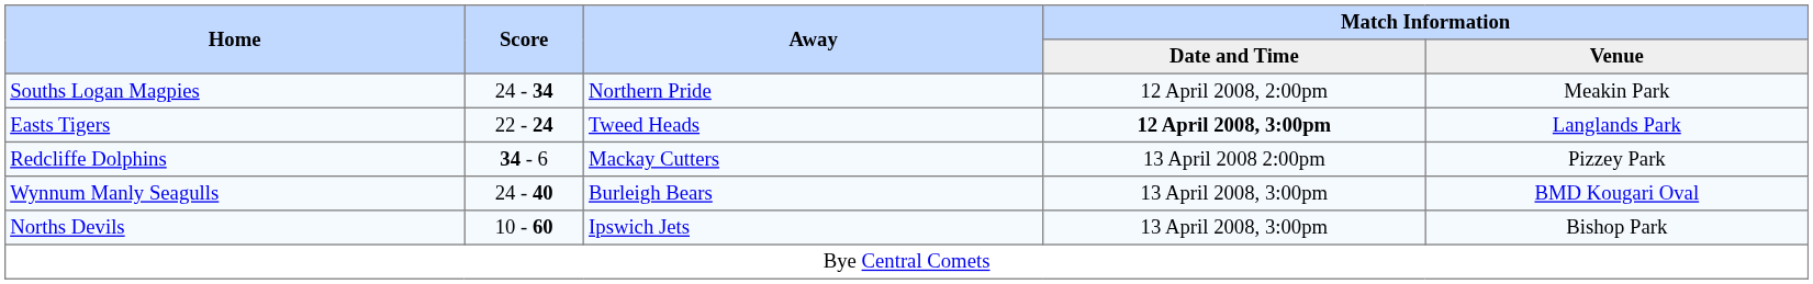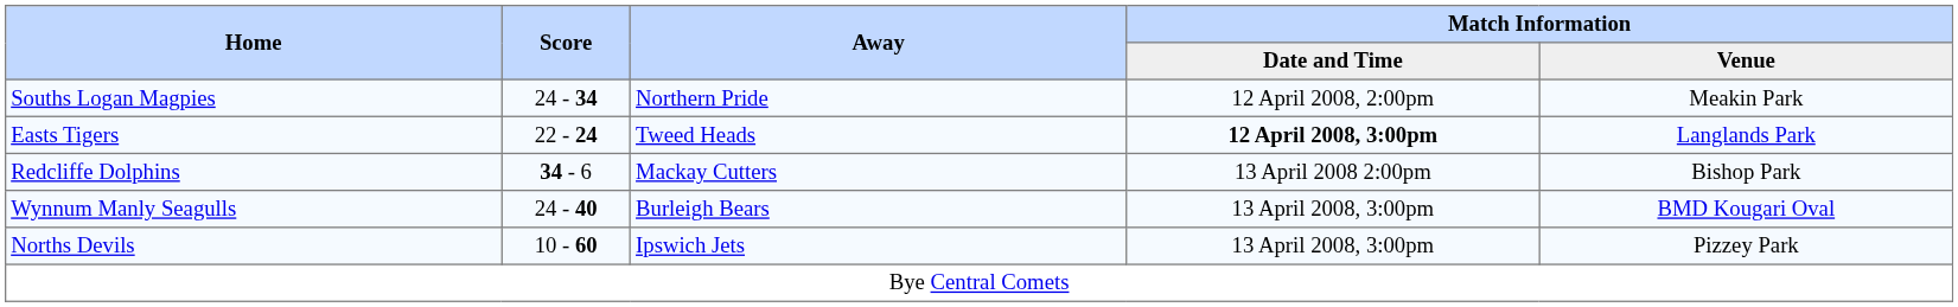 <table border=1 style="border-collapse:collapse; font-size:90%; text-align:center;" cellpadding=3 cellspacing=0>
 <tr bgcolor=#C1D8FF>
 <th rowspan=2 width=12%>Home</th>
 <th rowspan=2 width=3%>Score</th>
 <th rowspan=2 width=12%>Away</th>
 <th colspan=5>Match Information</th>
 </tr>
 <tr bgcolor=#EFEFEF>
 <th width=10%>Date and Time</th>
 <th width=10%>Venue</th>
 </tr>
 <tr bgcolor=#F5FAFF>
 <td align=left> <a href='#'>Souths Logan Magpies</a></td>
 <td>24 - <strong>34</strong></td>
 <td align=left> <a href='#'>Northern Pride</a></td>
 <td>12 April 2008, 2:00pm</td>
 <td>Meakin Park</td>
 </tr>
 <tr bgcolor=#F5FAFF>
 <td align=left> <a href='#'>Easts Tigers</a></td>
 <td>22 - <strong>24</strong></td>
 <td align=left> <a href='#'>Tweed Heads</a></td>
 <td><strong>12 April 2008, 3:00pm</strong></td>
 <td><a href='#'>Langlands Park</a></td>
 </tr>
 <tr bgcolor=#F5FAFF>
 <td align=left> <a href='#'>Redcliffe Dolphins</a></td>
 <td><strong>34</strong> - 6</td>
 <td align=left> <a href='#'>Mackay Cutters</a></td>
 <td>13 April 2008 2:00pm</td>
-<td>Pizzey Park</td>
+<td>Bishop Park</td>
 </tr>
 <tr bgcolor=#F5FAFF>
 <td align=left> <a href='#'>Wynnum Manly Seagulls</a></td>
 <td>24 - <strong>40</strong></td>
 <td align=left> <a href='#'>Burleigh Bears</a></td>
 <td>13 April 2008, 3:00pm</td>
 <td><a href='#'>BMD Kougari Oval</a></td>
 </tr>
 <tr bgcolor=#F5FAFF>
 <td align=left> <a href='#'>Norths Devils</a></td>
 <td>10 - <strong>60</strong></td>
 <td align=left> <a href='#'>Ipswich Jets</a></td>
 <td>13 April 2008, 3:00pm</td>
-<td>Bishop Park</td>
+<td>Pizzey Park</td>
 </tr>
 <tr>
 <td colspan=5>Bye  <a href='#'>Central Comets</a></td>
 </tr>
 </table>
